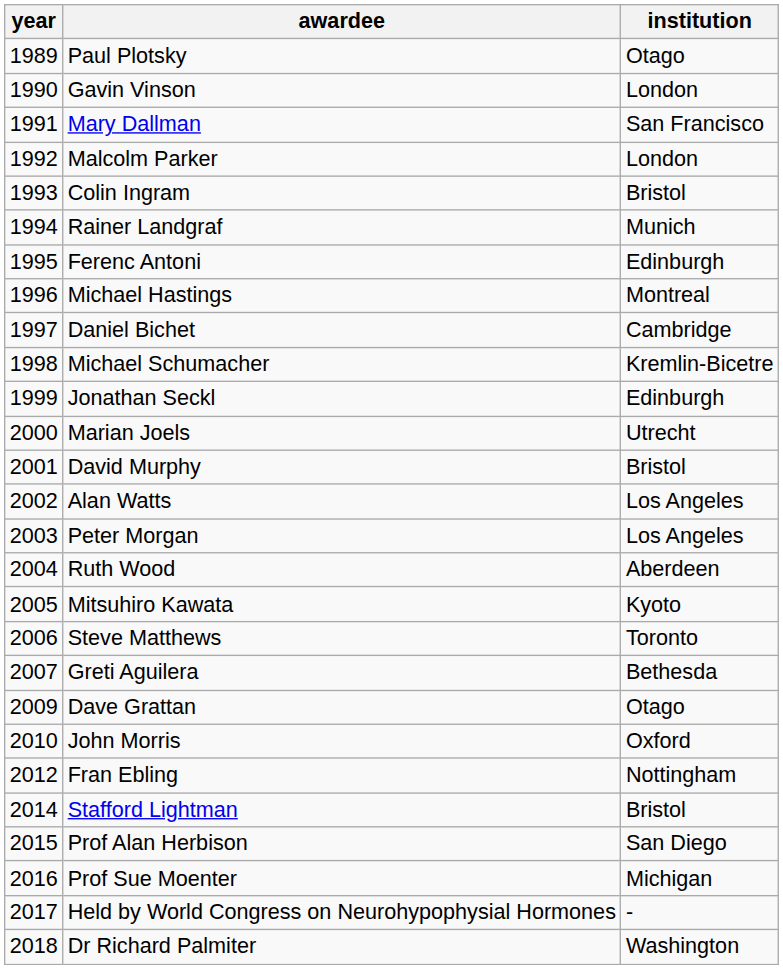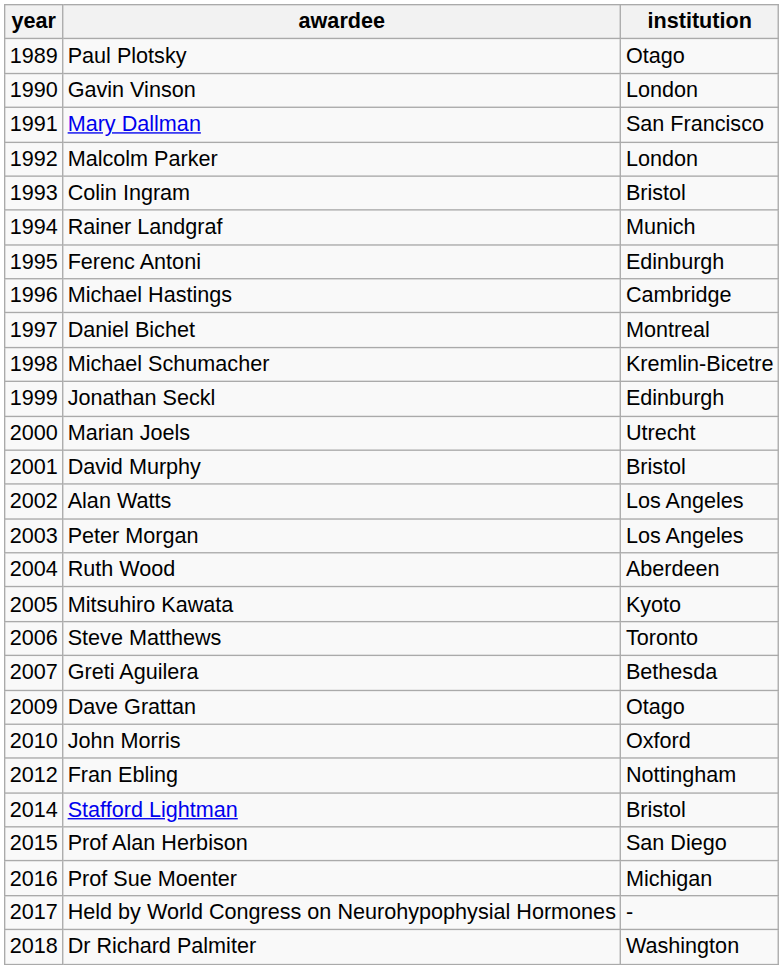 <table class="wikitable">
 <tr>
 <th>year</th>
 <th>awardee</th>
 <th>institution</th>
 </tr>
 <tr>
 <td>1989</td>
 <td>Paul Plotsky</td>
 <td>Otago</td>
 </tr>
 <tr>
 <td>1990</td>
 <td>Gavin Vinson</td>
 <td>London</td>
 </tr>
 <tr>
 <td>1991</td>
 <td><a href='#'>Mary Dallman</a></td>
 <td>San Francisco</td>
 </tr>
 <tr>
 <td>1992</td>
 <td>Malcolm Parker</td>
 <td>London</td>
 </tr>
 <tr>
 <td>1993</td>
 <td>Colin Ingram</td>
 <td>Bristol</td>
 </tr>
 <tr>
 <td>1994</td>
 <td>Rainer Landgraf</td>
 <td>Munich</td>
 </tr>
 <tr>
 <td>1995</td>
 <td>Ferenc Antoni</td>
 <td>Edinburgh</td>
 </tr>
 <tr>
 <td>1996</td>
 <td>Michael Hastings</td>
-<td>Montreal</td>
+<td>Cambridge</td>
 </tr>
 <tr>
 <td>1997</td>
 <td>Daniel Bichet</td>
-<td>Cambridge</td>
+<td>Montreal</td>
 </tr>
 <tr>
 <td>1998</td>
 <td>Michael Schumacher</td>
 <td>Kremlin-Bicetre</td>
 </tr>
 <tr>
 <td>1999</td>
 <td>Jonathan Seckl</td>
 <td>Edinburgh</td>
 </tr>
 <tr>
 <td>2000</td>
 <td>Marian Joels</td>
 <td>Utrecht</td>
 </tr>
 <tr>
 <td>2001</td>
 <td>David Murphy</td>
 <td>Bristol</td>
 </tr>
 <tr>
 <td>2002</td>
 <td>Alan Watts</td>
 <td>Los Angeles</td>
 </tr>
 <tr>
 <td>2003</td>
 <td>Peter Morgan</td>
 <td>Los Angeles</td>
 </tr>
 <tr>
 <td>2004</td>
 <td>Ruth Wood</td>
 <td>Aberdeen</td>
 </tr>
 <tr>
 <td>2005</td>
 <td>Mitsuhiro Kawata</td>
 <td>Kyoto</td>
 </tr>
 <tr>
 <td>2006</td>
 <td>Steve Matthews</td>
 <td>Toronto</td>
 </tr>
 <tr>
 <td>2007</td>
 <td>Greti Aguilera</td>
 <td>Bethesda</td>
 </tr>
 <tr>
 <td>2009</td>
 <td>Dave Grattan</td>
 <td>Otago</td>
 </tr>
 <tr>
 <td>2010</td>
 <td>John Morris</td>
 <td>Oxford</td>
 </tr>
 <tr>
 <td>2012</td>
 <td>Fran Ebling</td>
 <td>Nottingham</td>
 </tr>
 <tr>
 <td>2014</td>
 <td><a href='#'>Stafford Lightman</a></td>
 <td>Bristol</td>
 </tr>
 <tr>
 <td>2015</td>
 <td>Prof Alan Herbison</td>
 <td>San Diego</td>
 </tr>
 <tr>
 <td>2016</td>
 <td>Prof Sue Moenter</td>
 <td>Michigan</td>
 </tr>
 <tr>
 <td>2017</td>
 <td>Held by World Congress on Neurohypophysial Hormones</td>
 <td>-</td>
 </tr>
 <tr>
 <td>2018</td>
 <td>Dr Richard Palmiter</td>
 <td>Washington</td>
 </tr>
 </table>
